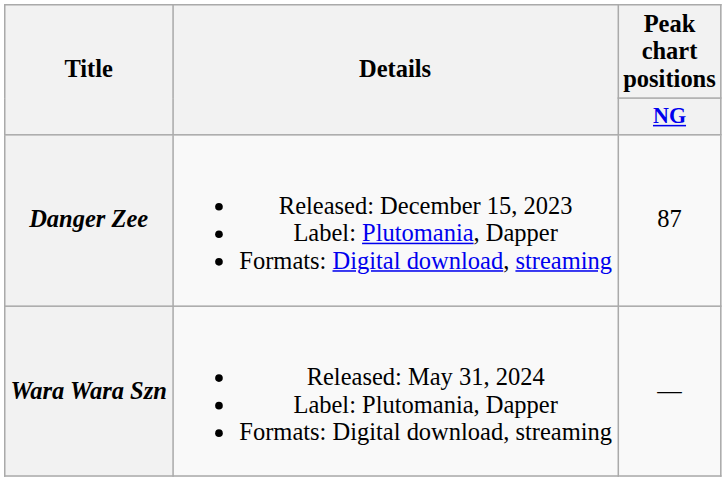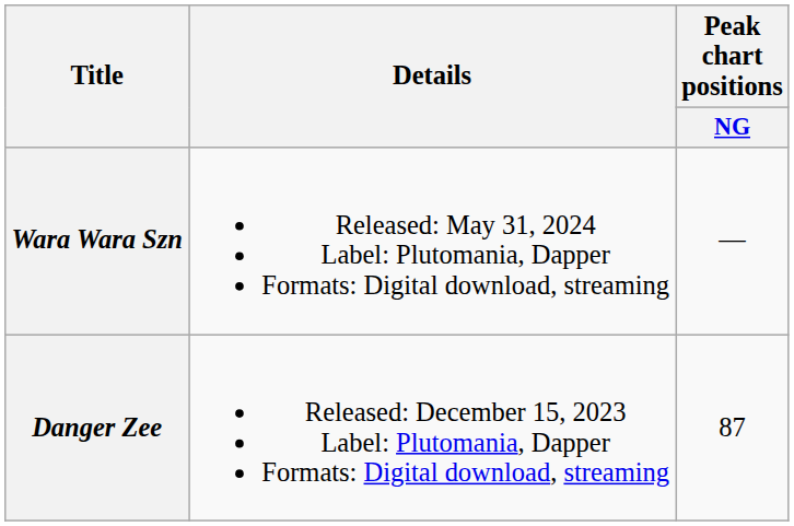 <table class="wikitable plainrowheaders" style="text-align:center;">
 <tr>
 <th scope="col" rowspan="2">Title</th>
 <th scope="col" rowspan="2">Details</th>
 <th scope="col">Peak chart positions</th>
 </tr>
 <tr>
 <th scope="col" style="width:3em;font-size:90%"><a href='#'>NG</a><br></th>
 </tr>
 <tr>
+<th scope="row"><em>Wara Wara Szn</em></th>
+<td><br><ul><li>Released: May 31, 2024</li><li>Label: Plutomania, Dapper</li><li>Formats: Digital download, streaming</li></ul></td>
+<td>—</td>
+</tr>
+<tr>
 <th scope="row"><em>Danger Zee</em></th>
 <td><br><ul><li>Released: December 15, 2023</li><li>Label: <a href='#'>Plutomania</a>, Dapper</li><li>Formats: <a href='#'>Digital download</a>, <a href='#'>streaming</a></li></ul></td>
 <td>87</td>
 </tr>
-<tr>
-<th scope="row"><em>Wara Wara Szn</em></th>
-<td><br><ul><li>Released: May 31, 2024</li><li>Label: Plutomania, Dapper</li><li>Formats: Digital download, streaming</li></ul></td>
-<td>—</td>
-</tr>
 </table>
